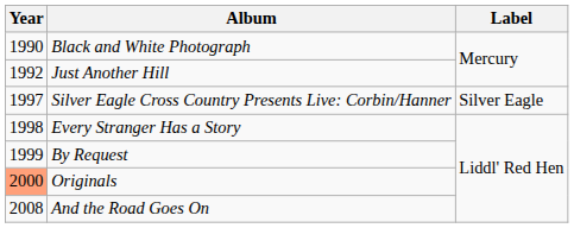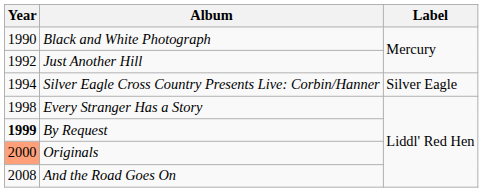 <table class="wikitable">
 <tr>
 <th>Year</th>
 <th>Album</th>
 <th>Label</th>
 </tr>
 <tr>
 <td>1990</td>
 <td><em>Black and White Photograph</em></td>
 <td rowspan=2>Mercury</td>
 </tr>
 <tr>
 <td>1992</td>
 <td><em>Just Another Hill</em></td>
 </tr>
 <tr>
-<td>1997</td>
+<td>1994</td>
 <td><em>Silver Eagle Cross Country Presents Live: Corbin/Hanner</em></td>
 <td>Silver Eagle</td>
 </tr>
 <tr>
 <td>1998</td>
 <td><em>Every Stranger Has a Story</em></td>
 <td rowspan=4>Liddl' Red Hen</td>
 </tr>
 <tr>
-<td>1999</td>
+<td><strong>1999</strong></td>
 <td><em>By Request</em></td>
 </tr>
 <tr>
 <td style="background: lightsalmon;">2000</td>
 <td><em>Originals</em></td>
 </tr>
 <tr>
 <td>2008</td>
 <td><em>And the Road Goes On</em></td>
 </tr>
 </table>
